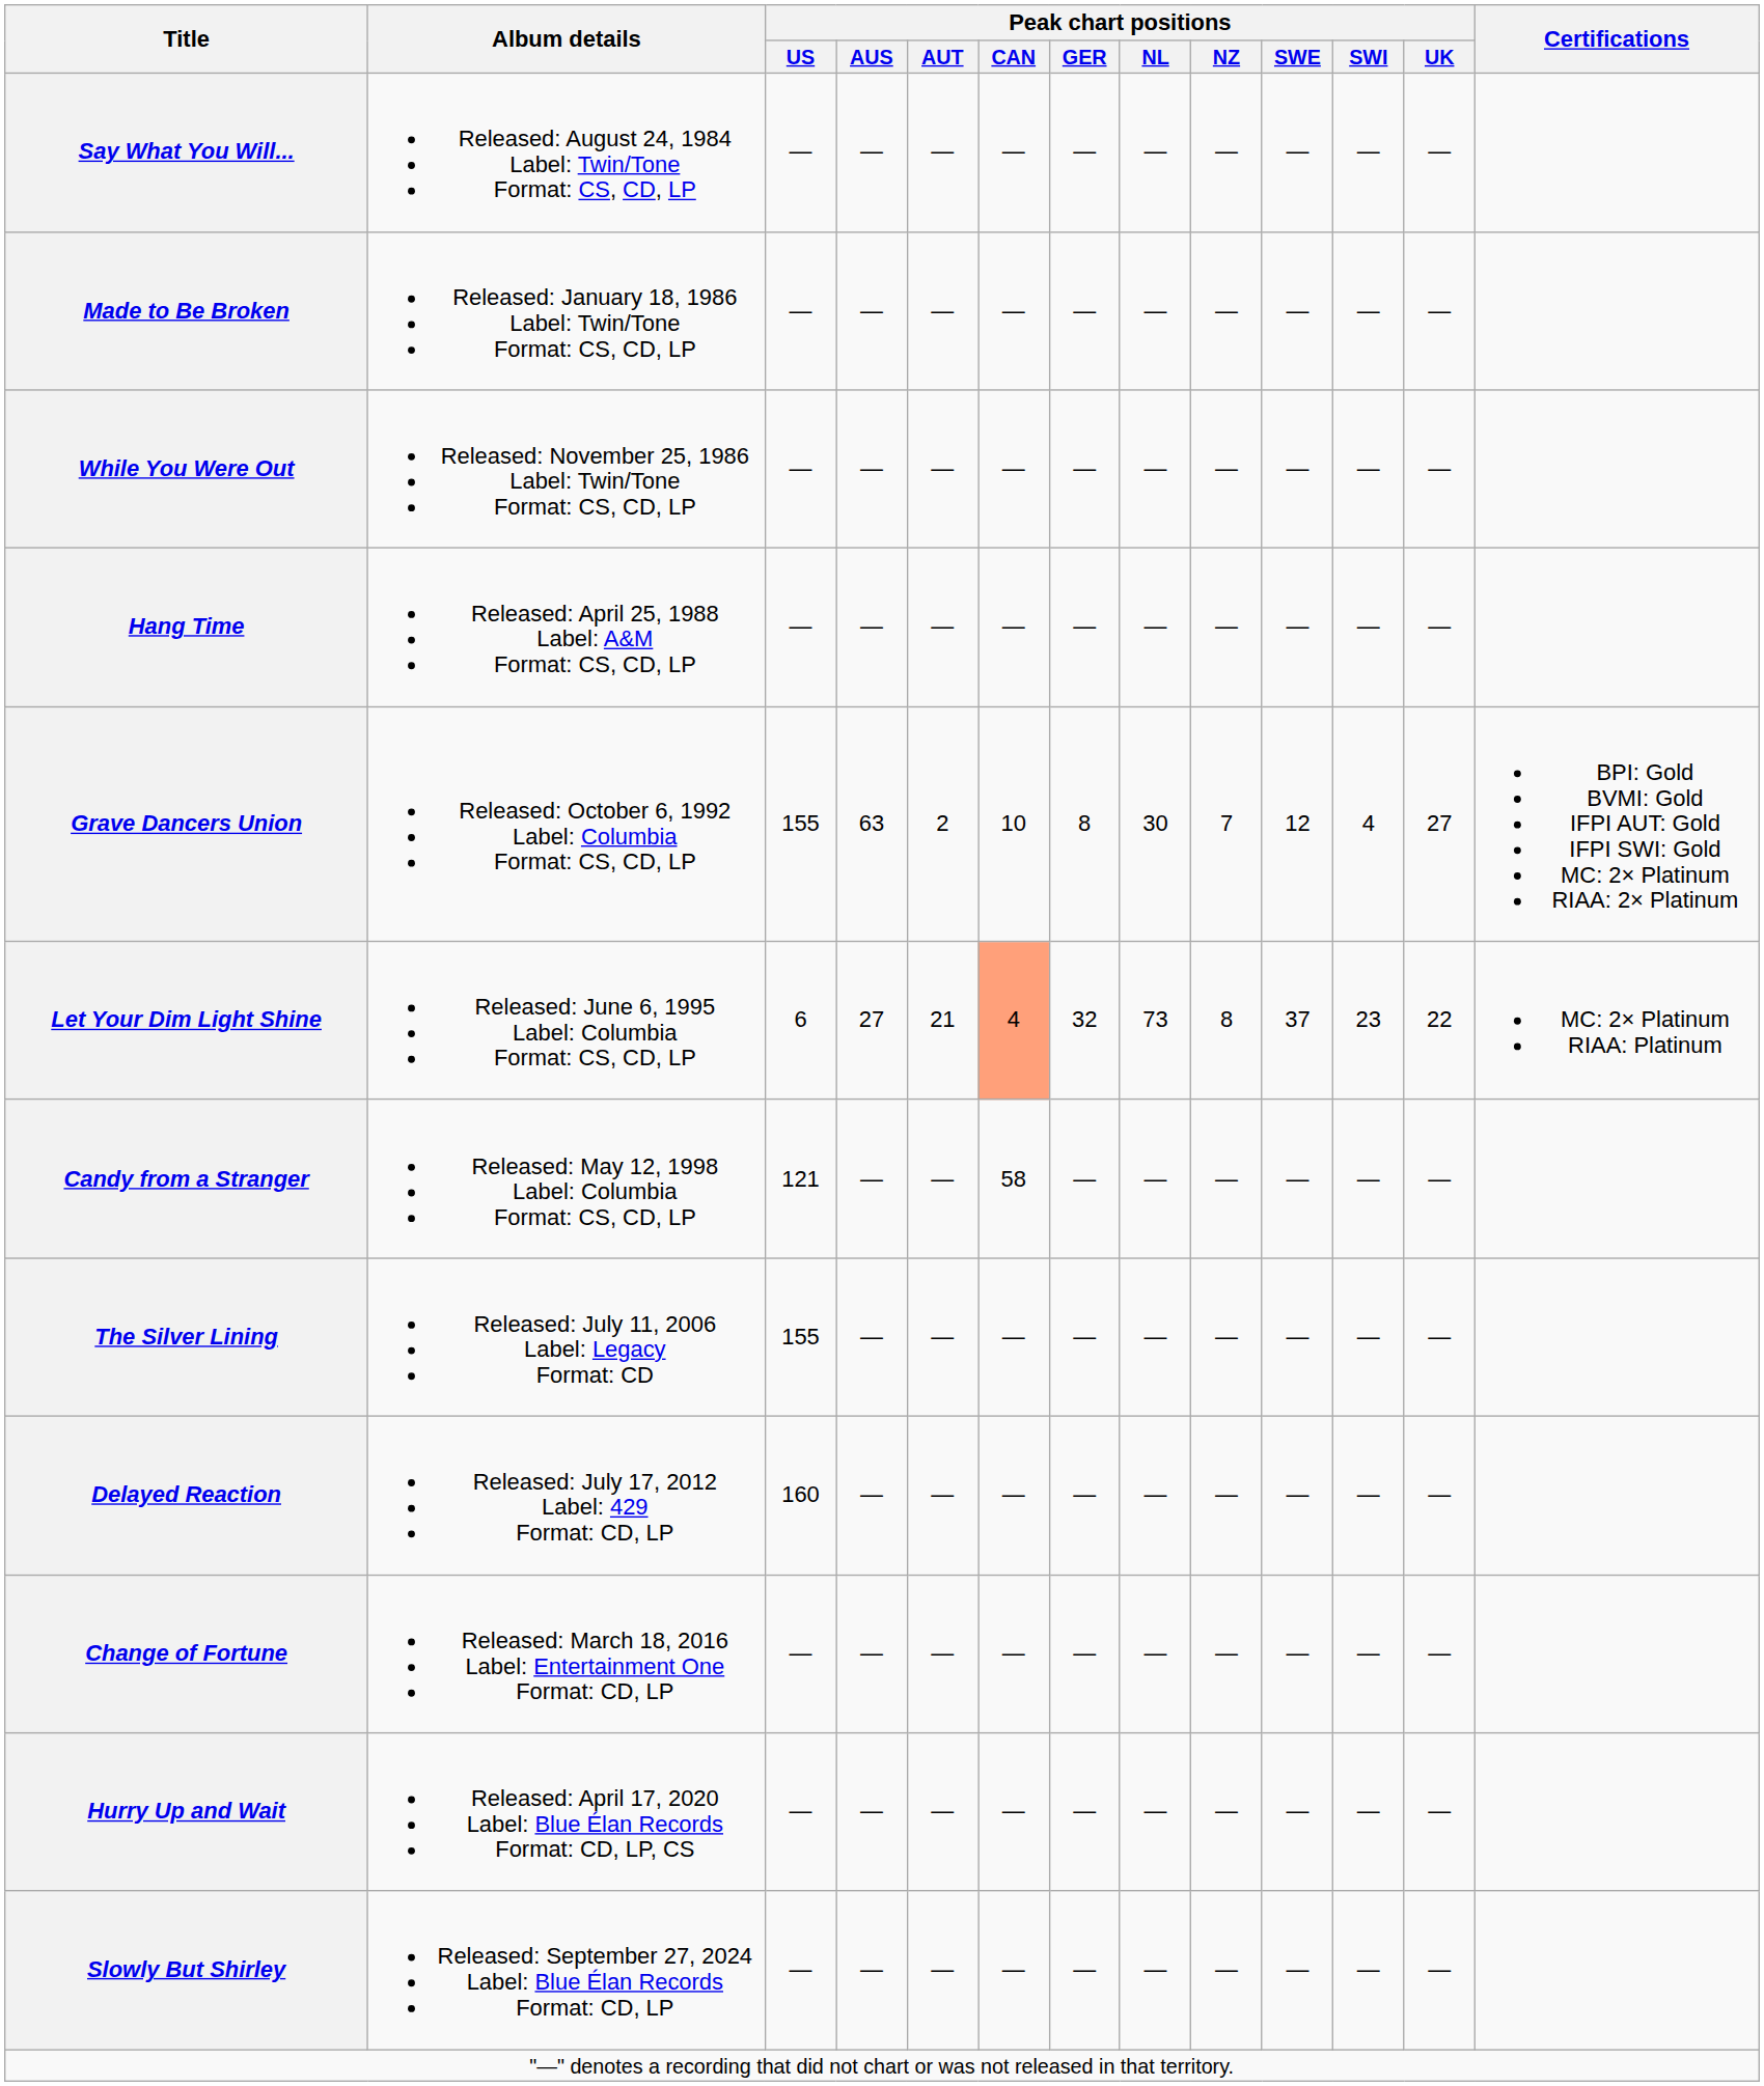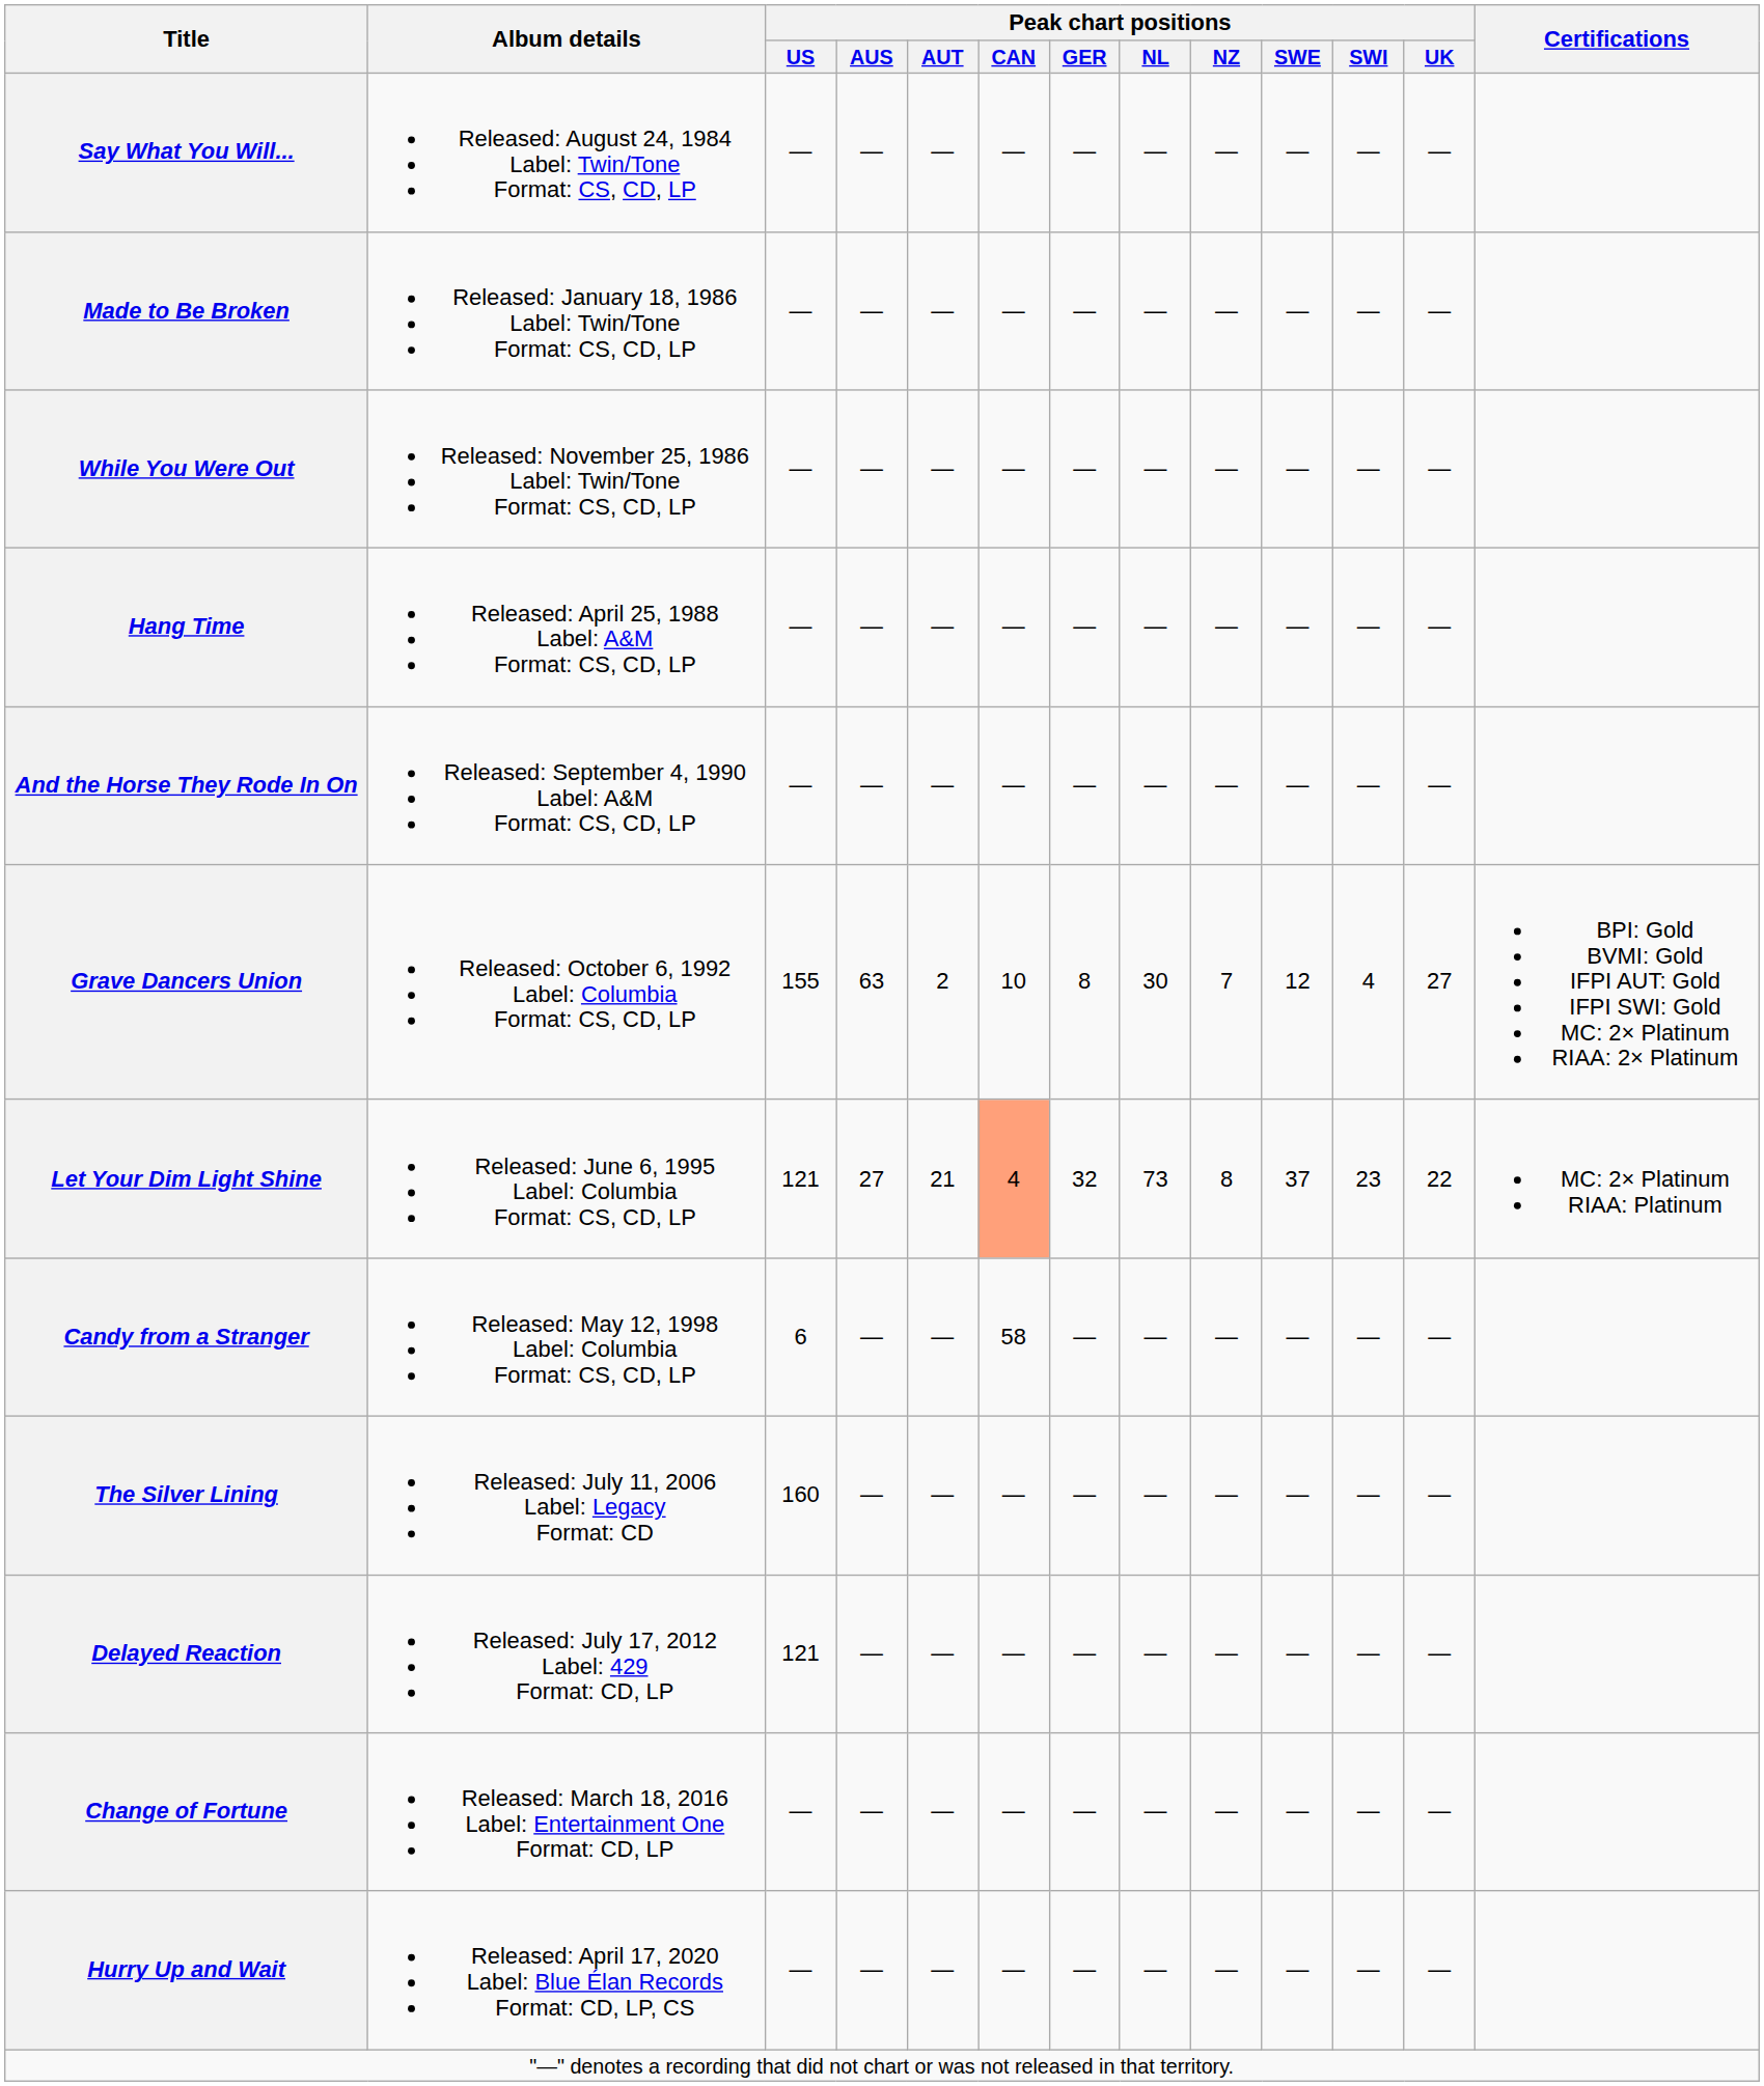 <table class="wikitable plainrowheaders" style="text-align:center;">
 <tr>
 <th scope="col" rowspan="2" style="width:15.5em;">Title</th>
 <th scope="col" rowspan="2" style="width:17em;">Album details</th>
 <th scope="col" colspan="10">Peak chart positions</th>
 <th scope="col" rowspan="2" style="width:12em;"><a href='#'>Certifications</a></th>
 </tr>
 <tr>
 <th scope="col" style="width:3em;font-size:90%;"><a href='#'>US</a><br></th>
 <th scope="col" style="width:3em;font-size:90%;"><a href='#'>AUS</a><br></th>
 <th scope="col" style="width:3em;font-size:90%;"><a href='#'>AUT</a><br></th>
 <th scope="col" style="width:3em;font-size:90%;"><a href='#'>CAN</a><br></th>
 <th scope="col" style="width:3em;font-size:90%;"><a href='#'>GER</a><br></th>
 <th scope="col" style="width:3em;font-size:90%;"><a href='#'>NL</a><br></th>
 <th scope="col" style="width:3em;font-size:90%;"><a href='#'>NZ</a><br></th>
 <th scope="col" style="width:3em;font-size:90%;"><a href='#'>SWE</a><br></th>
 <th scope="col" style="width:3em;font-size:90%;"><a href='#'>SWI</a><br></th>
 <th scope="col" style="width:3em;font-size:90%;"><a href='#'>UK</a><br></th>
 </tr>
 <tr>
 <th scope="row"><em><a href='#'>Say What You Will...</a></em></th>
 <td><br><ul><li>Released: August 24, 1984</li><li>Label: <a href='#'>Twin/Tone</a></li><li>Format: <a href='#'>CS</a>, <a href='#'>CD</a>, <a href='#'>LP</a></li></ul></td>
 <td>—</td>
 <td>—</td>
 <td>—</td>
 <td>—</td>
 <td>—</td>
 <td>—</td>
 <td>—</td>
 <td>—</td>
 <td>—</td>
 <td>—</td>
 <td></td>
 </tr>
 <tr>
 <th scope="row"><em><a href='#'>Made to Be Broken</a></em></th>
 <td><br><ul><li>Released: January 18, 1986</li><li>Label: Twin/Tone</li><li>Format: CS, CD, LP</li></ul></td>
 <td>—</td>
 <td>—</td>
 <td>—</td>
 <td>—</td>
 <td>—</td>
 <td>—</td>
 <td>—</td>
 <td>—</td>
 <td>—</td>
 <td>—</td>
 <td></td>
 </tr>
 <tr>
 <th scope="row"><em><a href='#'>While You Were Out</a></em></th>
 <td><br><ul><li>Released: November 25, 1986</li><li>Label: Twin/Tone</li><li>Format: CS, CD, LP</li></ul></td>
 <td>—</td>
 <td>—</td>
 <td>—</td>
 <td>—</td>
 <td>—</td>
 <td>—</td>
 <td>—</td>
 <td>—</td>
 <td>—</td>
 <td>—</td>
 <td></td>
 </tr>
 <tr>
 <th scope="row"><em><a href='#'>Hang Time</a></em></th>
 <td><br><ul><li>Released: April 25, 1988</li><li>Label: <a href='#'>A&M</a></li><li>Format: CS, CD, LP</li></ul></td>
 <td>—</td>
 <td>—</td>
 <td>—</td>
 <td>—</td>
 <td>—</td>
 <td>—</td>
 <td>—</td>
 <td>—</td>
 <td>—</td>
 <td>—</td>
 <td></td>
 </tr>
 <tr>
+<th scope="row"><em><a href='#'>And the Horse They Rode In On</a></em></th>
+<td><br><ul><li>Released: September 4, 1990</li><li>Label: A&M</li><li>Format: CS, CD, LP</li></ul></td>
+<td>—</td>
+<td>—</td>
+<td>—</td>
+<td>—</td>
+<td>—</td>
+<td>—</td>
+<td>—</td>
+<td>—</td>
+<td>—</td>
+<td>—</td>
+<td></td>
+</tr>
+<tr>
 <th scope="row"><em><a href='#'>Grave Dancers Union</a></em></th>
 <td><br><ul><li>Released: October 6, 1992</li><li>Label: <a href='#'>Columbia</a></li><li>Format: CS, CD, LP</li></ul></td>
 <td>155</td>
 <td>63</td>
 <td>2</td>
 <td>10</td>
 <td>8</td>
 <td>30</td>
 <td>7</td>
 <td>12</td>
 <td>4</td>
 <td>27</td>
 <td><br><ul><li>BPI: Gold</li><li>BVMI: Gold</li><li>IFPI AUT: Gold</li><li>IFPI SWI: Gold</li><li>MC: 2× Platinum</li><li>RIAA: 2× Platinum</li></ul></td>
 </tr>
 <tr>
 <th scope="row"><em><a href='#'>Let Your Dim Light Shine</a></em></th>
 <td><br><ul><li>Released: June 6, 1995</li><li>Label: Columbia</li><li>Format: CS, CD, LP</li></ul></td>
-<td>6</td>
+<td>121</td>
 <td>27</td>
 <td>21</td>
 <td style="background: lightsalmon;">4</td>
 <td>32</td>
 <td>73</td>
 <td>8</td>
 <td>37</td>
 <td>23</td>
 <td>22</td>
 <td><br><ul><li>MC: 2× Platinum</li><li>RIAA: Platinum</li></ul></td>
 </tr>
 <tr>
 <th scope="row"><em><a href='#'>Candy from a Stranger</a></em></th>
 <td><br><ul><li>Released: May 12, 1998</li><li>Label: Columbia</li><li>Format: CS, CD, LP</li></ul></td>
-<td>121</td>
+<td>6</td>
 <td>—</td>
 <td>—</td>
 <td>58</td>
 <td>—</td>
 <td>—</td>
 <td>—</td>
 <td>—</td>
 <td>—</td>
 <td>—</td>
 <td></td>
 </tr>
 <tr>
 <th scope="row"><em><a href='#'>The Silver Lining</a></em></th>
 <td><br><ul><li>Released: July 11, 2006</li><li>Label: <a href='#'>Legacy</a></li><li>Format: CD</li></ul></td>
-<td>155</td>
+<td>160</td>
 <td>—</td>
 <td>—</td>
 <td>—</td>
 <td>—</td>
 <td>—</td>
 <td>—</td>
 <td>—</td>
 <td>—</td>
 <td>—</td>
 <td></td>
 </tr>
 <tr>
 <th scope="row"><em><a href='#'>Delayed Reaction</a></em></th>
 <td><br><ul><li>Released: July 17, 2012</li><li>Label: <a href='#'>429</a></li><li>Format: CD, LP</li></ul></td>
-<td>160</td>
+<td>121</td>
 <td>—</td>
 <td>—</td>
 <td>—</td>
 <td>—</td>
 <td>—</td>
 <td>—</td>
 <td>—</td>
 <td>—</td>
 <td>—</td>
 <td></td>
 </tr>
 <tr>
 <th scope="row"><em><a href='#'>Change of Fortune</a></em></th>
 <td><br><ul><li>Released: March 18, 2016</li><li>Label: <a href='#'>Entertainment One</a></li><li>Format: CD, LP</li></ul></td>
 <td>—</td>
 <td>—</td>
 <td>—</td>
 <td>—</td>
 <td>—</td>
 <td>—</td>
 <td>—</td>
 <td>—</td>
 <td>—</td>
 <td>—</td>
 <td></td>
 </tr>
 <tr>
 <th scope="row"><em><a href='#'>Hurry Up and Wait</a></em></th>
 <td><br><ul><li>Released: April 17, 2020</li><li>Label: <a href='#'>Blue Élan Records</a></li><li>Format: CD, LP, CS</li></ul></td>
 <td>—</td>
 <td>—</td>
 <td>—</td>
 <td>—</td>
 <td>—</td>
 <td>—</td>
 <td>—</td>
 <td>—</td>
 <td>—</td>
 <td>—</td>
 <td></td>
 </tr>
 <tr>
-<th scope="row"><em><a href='#'>Slowly But Shirley</a></em></th>
-<td><br><ul><li>Released: September 27, 2024</li><li>Label: <a href='#'>Blue Élan Records</a></li><li>Format: CD, LP</li></ul></td>
-<td>—</td>
-<td>—</td>
-<td>—</td>
-<td>—</td>
-<td>—</td>
-<td>—</td>
-<td>—</td>
-<td>—</td>
-<td>—</td>
-<td>—</td>
-<td></td>
-</tr>
-<tr>
 <td colspan="13" style="font-size:90%">"—" denotes a recording that did not chart or was not released in that territory.</td>
 </tr>
 </table>
